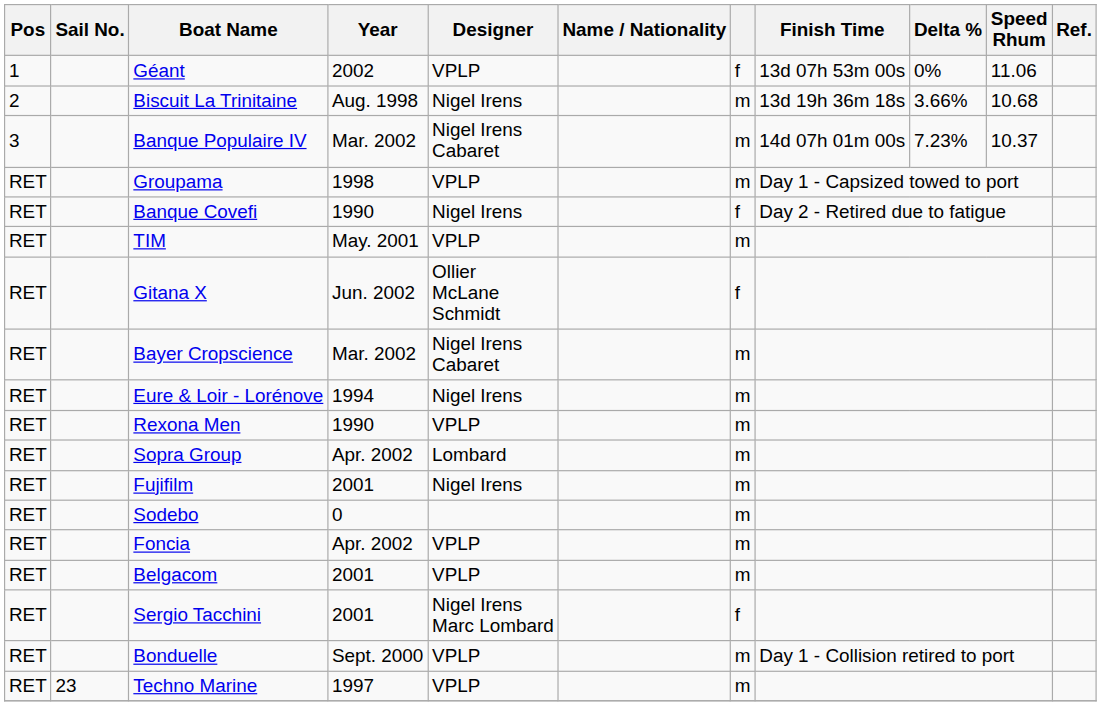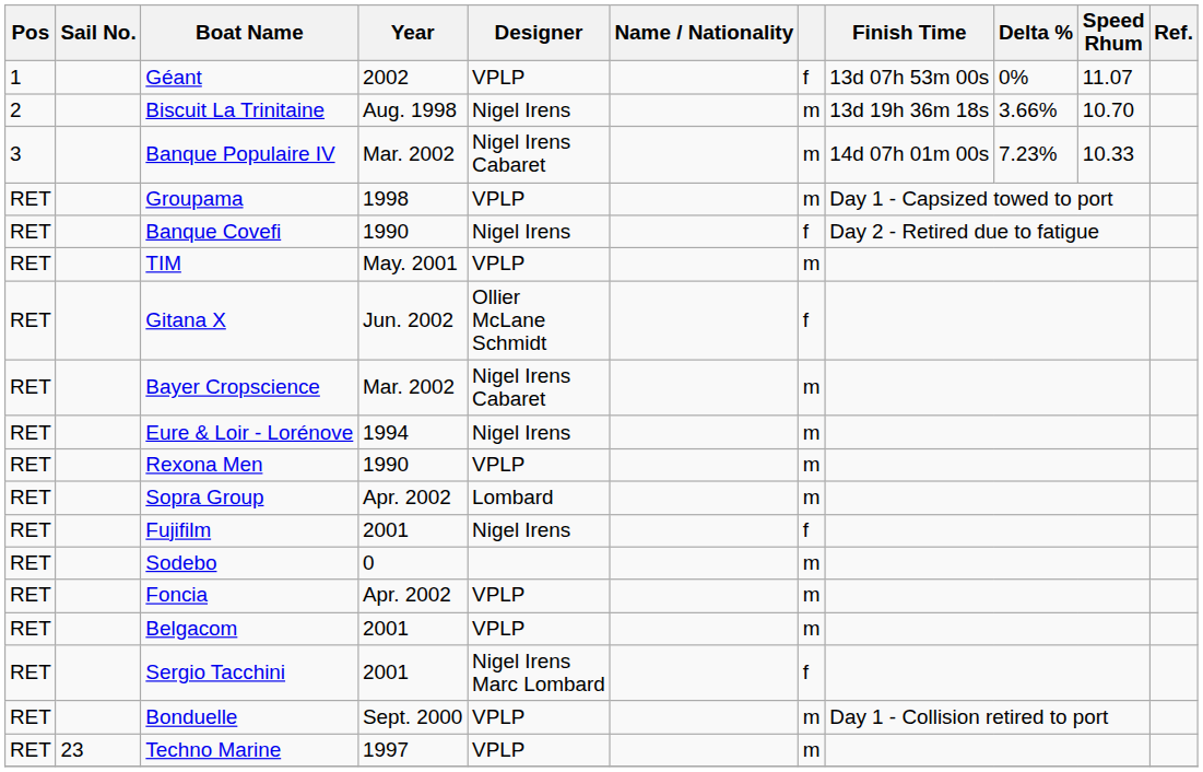 <table class="wikitable sortable">
 <tr>
 <th>Pos</th>
 <th>Sail No.</th>
 <th>Boat Name</th>
 <th>Year</th>
 <th>Designer</th>
 <th>Name / Nationality</th>
 <th></th>
 <th>Finish Time</th>
 <th>Delta %</th>
 <th>Speed <br> Rhum</th>
 <th>Ref.</th>
 </tr>
 <tr>
 <td>1</td>
 <td></td>
 <td><a href='#'>Géant</a></td>
 <td>2002</td>
 <td>VPLP</td>
 <td></td>
 <td>f </td>
 <td>13d 07h 53m 00s</td>
 <td>0%</td>
-<td>11.06</td>
+<td>11.07</td>
 <td></td>
 </tr>
 <tr>
 <td>2</td>
 <td></td>
 <td><a href='#'>Biscuit La Trinitaine</a></td>
 <td>Aug. 1998</td>
 <td>Nigel Irens</td>
 <td></td>
 <td>m </td>
 <td>13d 19h 36m 18s</td>
 <td>3.66%</td>
-<td>10.68</td>
+<td>10.70</td>
 <td></td>
 </tr>
 <tr>
 <td>3</td>
 <td></td>
 <td><a href='#'>Banque Populaire IV</a></td>
 <td>Mar. 2002</td>
 <td>Nigel Irens<br>Cabaret</td>
 <td></td>
 <td>m </td>
 <td>14d 07h 01m 00s</td>
 <td>7.23%</td>
-<td>10.37</td>
+<td>10.33</td>
 <td></td>
 </tr>
 <tr>
 <td>RET</td>
 <td></td>
 <td><a href='#'>Groupama</a></td>
 <td>1998</td>
 <td>VPLP</td>
 <td></td>
 <td>m </td>
 <td colspan=3>Day 1 - Capsized towed to port</td>
 <td></td>
 </tr>
 <tr>
 <td>RET</td>
 <td></td>
 <td><a href='#'>Banque Covefi</a></td>
 <td>1990</td>
 <td>Nigel Irens</td>
 <td></td>
 <td>f </td>
 <td colspan=3>Day 2 - Retired due to fatigue</td>
 <td></td>
 </tr>
 <tr>
 <td>RET</td>
 <td></td>
 <td><a href='#'>TIM</a></td>
 <td>May. 2001</td>
 <td>VPLP</td>
 <td></td>
 <td>m </td>
 <td colspan=3></td>
 <td></td>
 </tr>
 <tr>
 <td>RET</td>
 <td></td>
 <td><a href='#'>Gitana X</a></td>
 <td>Jun. 2002</td>
 <td>Ollier<br>McLane<br>Schmidt</td>
 <td></td>
 <td>f </td>
 <td colspan=3></td>
 <td></td>
 </tr>
 <tr>
 <td>RET</td>
 <td></td>
 <td><a href='#'>Bayer Cropscience</a></td>
 <td>Mar. 2002</td>
 <td>Nigel Irens<br>Cabaret</td>
 <td></td>
 <td>m </td>
 <td colspan=3></td>
 <td></td>
 </tr>
 <tr>
 <td>RET</td>
 <td></td>
 <td><a href='#'>Eure & Loir - Lorénove</a></td>
 <td>1994</td>
 <td>Nigel Irens</td>
 <td></td>
 <td>m </td>
 <td colspan=3></td>
 <td></td>
 </tr>
 <tr>
 <td>RET</td>
 <td></td>
 <td><a href='#'>Rexona Men</a></td>
 <td>1990</td>
 <td>VPLP</td>
 <td></td>
 <td>m </td>
 <td colspan=3></td>
 <td></td>
 </tr>
 <tr>
 <td>RET</td>
 <td></td>
 <td><a href='#'>Sopra Group</a></td>
 <td>Apr. 2002</td>
 <td>Lombard</td>
 <td></td>
 <td>m </td>
 <td colspan=3></td>
 <td></td>
 </tr>
 <tr>
 <td>RET</td>
 <td></td>
 <td><a href='#'>Fujifilm</a></td>
 <td>2001</td>
 <td>Nigel Irens</td>
 <td></td>
-<td>m </td>
+<td>f </td>
 <td colspan=3></td>
 <td></td>
 </tr>
 <tr>
 <td>RET</td>
 <td></td>
 <td><a href='#'>Sodebo</a></td>
 <td>0</td>
 <td></td>
 <td></td>
 <td>m </td>
 <td colspan=3></td>
 <td></td>
 </tr>
 <tr>
 <td>RET</td>
 <td></td>
 <td><a href='#'>Foncia</a></td>
 <td>Apr. 2002</td>
 <td>VPLP</td>
 <td></td>
 <td>m </td>
 <td colspan=3></td>
 <td></td>
 </tr>
 <tr>
 <td>RET</td>
 <td></td>
 <td><a href='#'>Belgacom</a></td>
 <td>2001</td>
 <td>VPLP</td>
 <td></td>
 <td>m </td>
 <td colspan=3></td>
 <td></td>
 </tr>
 <tr>
 <td>RET</td>
 <td></td>
 <td><a href='#'>Sergio Tacchini</a></td>
 <td>2001</td>
 <td>Nigel Irens<br>Marc Lombard</td>
 <td></td>
 <td>f </td>
 <td colspan=3></td>
 <td></td>
 </tr>
 <tr>
 <td>RET</td>
 <td></td>
 <td><a href='#'>Bonduelle</a></td>
 <td>Sept. 2000</td>
 <td>VPLP</td>
 <td></td>
 <td>m </td>
 <td colspan=3>Day 1 - Collision retired to port</td>
 <td></td>
 </tr>
 <tr>
 <td>RET</td>
 <td>23</td>
 <td><a href='#'>Techno Marine</a></td>
 <td>1997</td>
 <td>VPLP</td>
 <td></td>
 <td>m </td>
 <td colspan=3></td>
 <td></td>
 </tr>
 <tr>
 </tr>
 </table>
